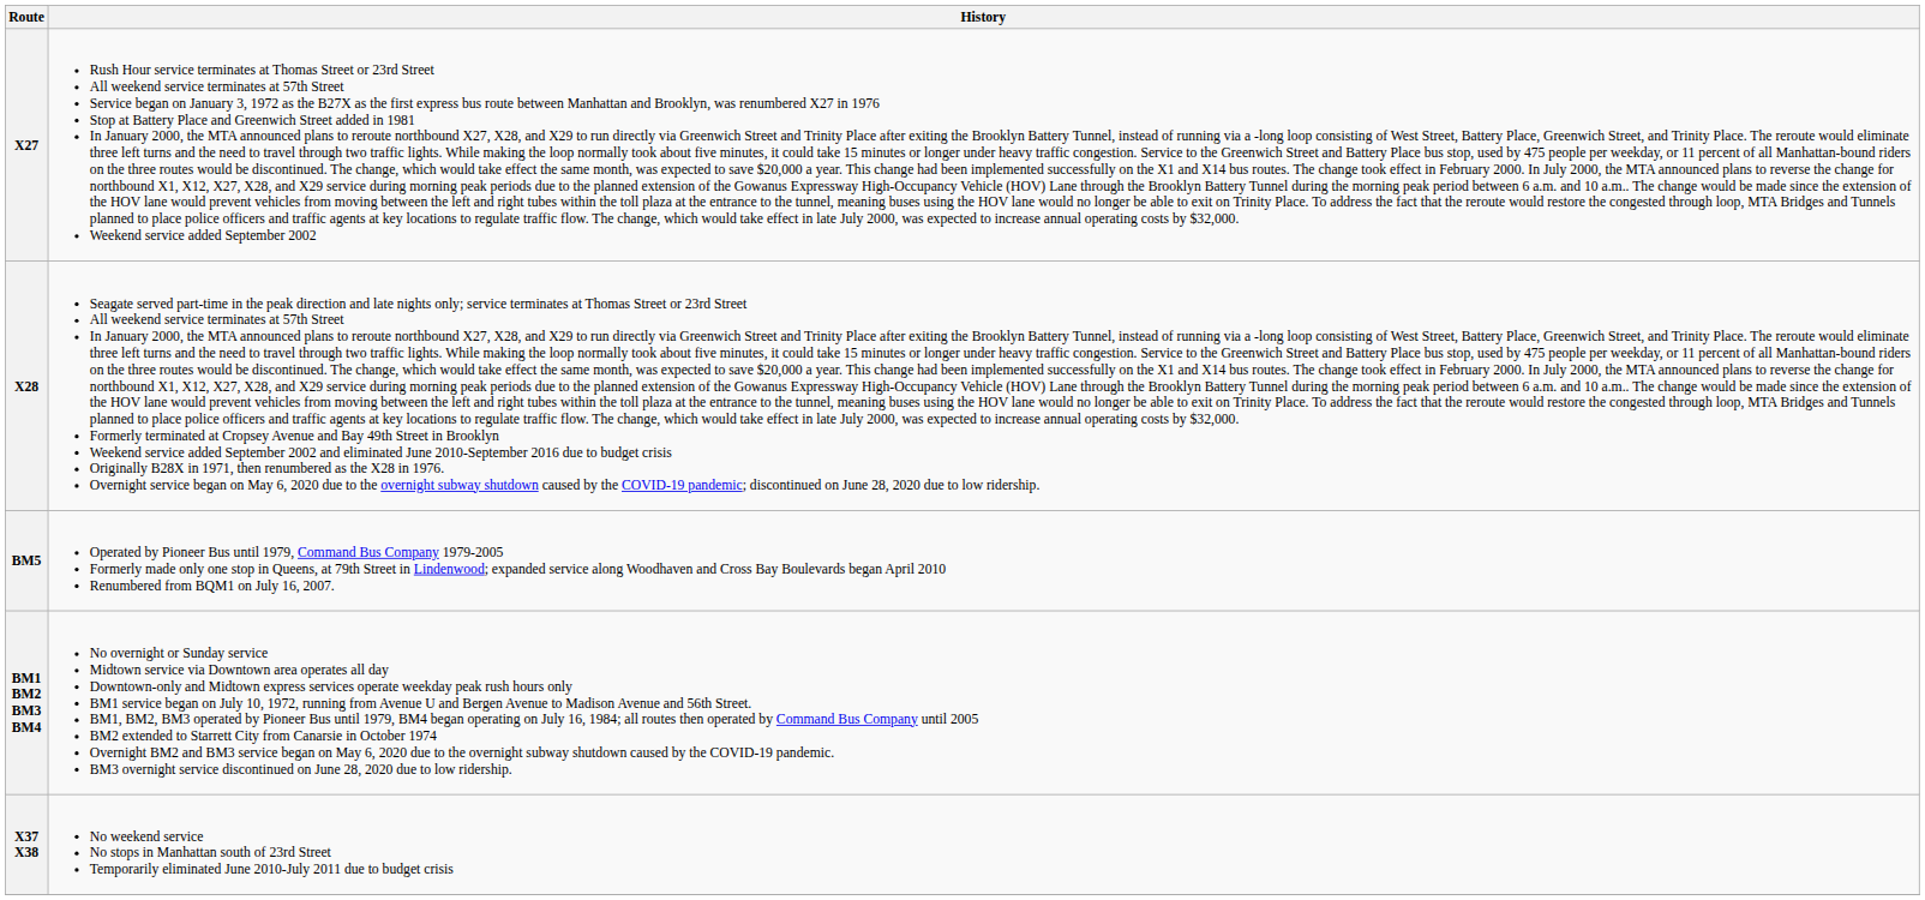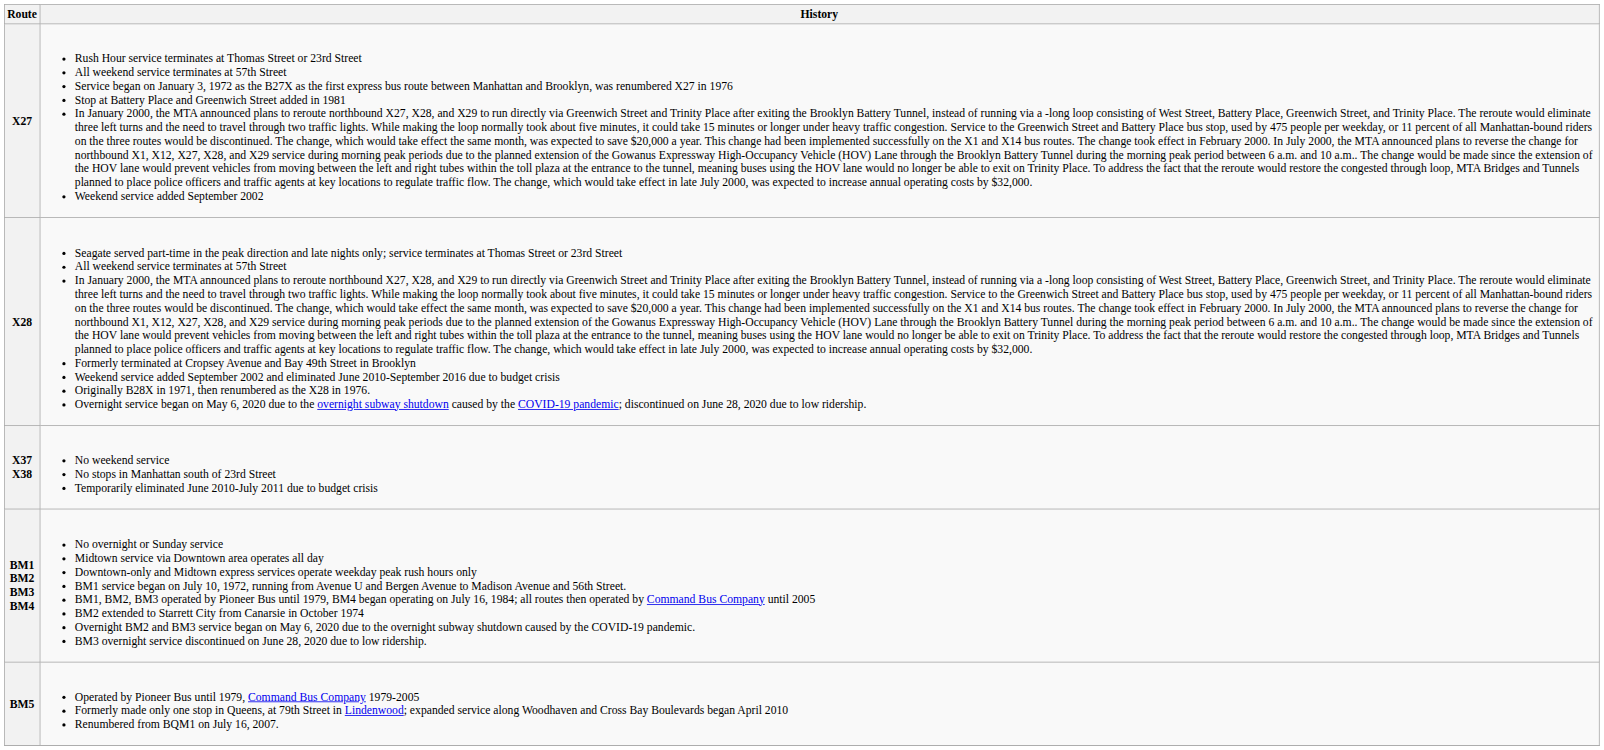 <table class="wikitable" style="font-size: 90%;" |>
 <tr>
 <th>Route</th>
 <th>History</th>
 </tr>
 <tr>
 <th>X27</th>
 <td><br><ul><li>Rush Hour service terminates at Thomas Street or 23rd Street</li><li>All weekend service terminates at 57th Street</li><li>Service began on January 3, 1972 as the B27X as the first express bus route between Manhattan and Brooklyn, was renumbered X27 in 1976</li><li>Stop at Battery Place and Greenwich Street added in 1981</li><li>In January 2000, the MTA announced plans to reroute northbound X27, X28, and X29 to run directly via Greenwich Street and Trinity Place after exiting the Brooklyn Battery Tunnel, instead of running via a -long loop consisting of West Street, Battery Place, Greenwich Street, and Trinity Place. The reroute would eliminate three left turns and the need to travel through two traffic lights. While making the loop normally took about five minutes, it could take 15 minutes or longer under heavy traffic congestion. Service to the Greenwich Street and Battery Place bus stop, used by 475 people per weekday, or 11 percent of all Manhattan-bound riders on the three routes would be discontinued. The change, which would take effect the same month, was expected to save $20,000 a year. This change had been implemented successfully on the X1 and X14 bus routes. The change took effect in February 2000. In July 2000, the MTA announced plans to reverse the change for northbound X1, X12, X27, X28, and X29 service during morning peak periods due to the planned extension of the Gowanus Expressway High-Occupancy Vehicle (HOV) Lane through the Brooklyn Battery Tunnel during the morning peak period between 6 a.m. and 10 a.m.. The change would be made since the extension of the HOV lane would prevent vehicles from moving between the left and right tubes within the toll plaza at the entrance to the tunnel, meaning buses using the HOV lane would no longer be able to exit on Trinity Place. To address the fact that the reroute would restore the  congested through loop, MTA Bridges and Tunnels planned to place police officers and traffic agents at key locations to regulate traffic flow. The change, which would take effect in late July 2000, was expected to increase annual operating costs by $32,000.</li><li>Weekend service added September 2002</li></ul></td>
 </tr>
 <tr>
 <th>X28</th>
 <td><br><ul><li>Seagate served part-time in the peak direction and late nights only; service terminates at Thomas Street or 23rd Street</li><li>All weekend service terminates at 57th Street</li><li>In January 2000, the MTA announced plans to reroute northbound X27, X28, and X29 to run directly via Greenwich Street and Trinity Place after exiting the Brooklyn Battery Tunnel, instead of running via a -long loop consisting of West Street, Battery Place, Greenwich Street, and Trinity Place. The reroute would eliminate three left turns and the need to travel through two traffic lights. While making the loop normally took about five minutes, it could take 15 minutes or longer under heavy traffic congestion. Service to the Greenwich Street and Battery Place bus stop, used by 475 people per weekday, or 11 percent of all Manhattan-bound riders on the three routes would be discontinued. The change, which would take effect the same month, was expected to save $20,000 a year. This change had been implemented successfully on the X1 and X14 bus routes. The change took effect in February 2000. In July 2000, the MTA announced plans to reverse the change for northbound X1, X12, X27, X28, and X29 service during morning peak periods due to the planned extension of the Gowanus Expressway High-Occupancy Vehicle (HOV) Lane through the Brooklyn Battery Tunnel during the morning peak period between 6 a.m. and 10 a.m.. The change would be made since the extension of the HOV lane would prevent vehicles from moving between the left and right tubes within the toll plaza at the entrance to the tunnel, meaning buses using the HOV lane would no longer be able to exit on Trinity Place. To address the fact that the reroute would restore the  congested through loop, MTA Bridges and Tunnels planned to place police officers and traffic agents at key locations to regulate traffic flow. The change, which would take effect in late July 2000, was expected to increase annual operating costs by $32,000.</li><li>Formerly terminated at Cropsey Avenue and Bay 49th Street in Brooklyn</li><li>Weekend service added September 2002 and eliminated June 2010-September 2016 due to budget crisis</li><li>Originally B28X in 1971, then renumbered as the X28 in 1976.</li><li>Overnight service began on May 6, 2020 due to the <a href='#'>overnight subway shutdown</a> caused by the <a href='#'>COVID-19 pandemic</a>; discontinued on June 28, 2020 due to low ridership.</li></ul></td>
 </tr>
 <tr>
-<th>BM5</th>
-<td><br><ul><li>Operated by Pioneer Bus until 1979, <a href='#'>Command Bus Company</a> 1979-2005</li><li>Formerly made only one stop in Queens, at 79th Street in <a href='#'>Lindenwood</a>; expanded service along Woodhaven and Cross Bay Boulevards began April 2010</li><li>Renumbered from BQM1 on July 16, 2007.</li></ul></td>
+<th>X37<br>X38</th>
+<td><br><ul><li>No weekend service</li><li>No stops in Manhattan south of 23rd Street</li><li>Temporarily eliminated June 2010-July 2011 due to budget crisis</li></ul></td>
 </tr>
 <tr>
 <th>BM1<br>BM2<br>BM3<br>BM4</th>
 <td><br><ul><li>No overnight or Sunday service</li><li>Midtown service via Downtown area operates all day</li><li>Downtown-only and Midtown express services operate weekday peak rush hours only</li><li>BM1 service began on July 10, 1972, running from Avenue U and Bergen Avenue to Madison Avenue and 56th Street.</li><li>BM1, BM2, BM3 operated by Pioneer Bus until 1979, BM4 began operating on July 16, 1984; all routes then operated by <a href='#'>Command Bus Company</a> until 2005</li><li>BM2 extended to Starrett City from Canarsie in October 1974</li><li>Overnight BM2 and BM3 service began on May 6, 2020 due to the overnight subway shutdown caused by the COVID-19 pandemic.</li><li>BM3 overnight service discontinued on June 28, 2020 due to low ridership.</li></ul></td>
 </tr>
 <tr>
-<th>X37<br>X38</th>
-<td><br><ul><li>No weekend service</li><li>No stops in Manhattan south of 23rd Street</li><li>Temporarily eliminated June 2010-July 2011 due to budget crisis</li></ul></td>
+<th>BM5</th>
+<td><br><ul><li>Operated by Pioneer Bus until 1979, <a href='#'>Command Bus Company</a> 1979-2005</li><li>Formerly made only one stop in Queens, at 79th Street in <a href='#'>Lindenwood</a>; expanded service along Woodhaven and Cross Bay Boulevards began April 2010</li><li>Renumbered from BQM1 on July 16, 2007.</li></ul></td>
 </tr>
 <tr>
 </tr>
 </table>
